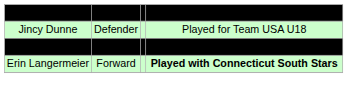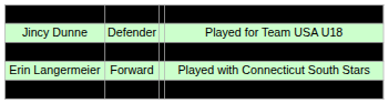 <table class="wikitable">
 <tr align="center">
 </tr>
 <tr align="center" bgcolor=" ">
 <td>Lauren Boyle</td>
 <td>Defender</td>
 <td></td>
 <td>Attended Eden Prairie (MN) High School</td>
 </tr>
 <tr align="center" bgcolor="#ccffcc">
 <td>Jincy Dunne</td>
 <td>Defender</td>
 <td></td>
 <td>Played for Team USA U18</td>
 </tr>
 <tr align="center" bgcolor=" ">
 <td>Maddy Field</td>
 <td>Forward</td>
 <td></td>
 <td>Member of the Oakville Jr. Hornets</td>
 </tr>
 <tr align="center" bgcolor="#ccffcc">
 <td>Erin Langermeier</td>
 <td>Forward</td>
 <td></td>
-<td><strong>Played with Connecticut South Stars</strong></td>
+<td>Played with Connecticut South Stars</td>
+</tr>
+<tr align="center" bgcolor=" ">
+<td>Dana Rasmussen</td>
+<td>Forward</td>
+<td></td>
+<td>Member of the Dodge City Wildcats</td>
 </tr>
 <tr align="center" bgcolor=" ">
 </tr>
 </table>
